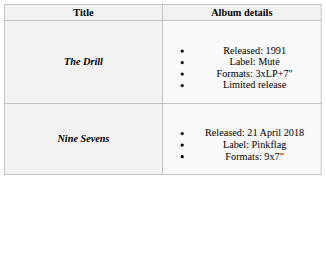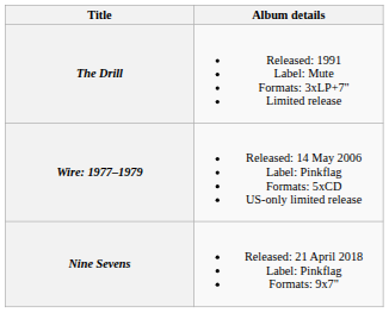 <table class="wikitable plainrowheaders" style="text-align:center;">
 <tr>
 <th scope="col" style="width:15em;">Title</th>
 <th scope="col" style="width:15em;">Album details</th>
 </tr>
 <tr>
 <th scope="row"><em>The Drill</em></th>
 <td><br><ul><li>Released: 1991</li><li>Label: Mute</li><li>Formats: 3xLP+7"</li><li>Limited release</li></ul></td>
 </tr>
 <tr>
+<th scope="row"><em>Wire: 1977–1979</em></th>
+<td><br><ul><li>Released: 14 May 2006</li><li>Label: Pinkflag</li><li>Formats: 5xCD</li><li>US-only limited release</li></ul></td>
+</tr>
+<tr>
 <th scope="row"><em>Nine Sevens</em></th>
 <td><br><ul><li>Released: 21 April 2018</li><li>Label: Pinkflag</li><li>Formats: 9x7"</li></ul></td>
 </tr>
 </table>
